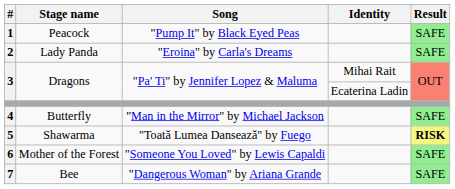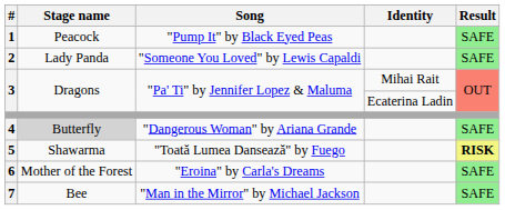 <table class="wikitable plainrowheaders" style="text-align: center;">
 <tr>
 <th>#</th>
 <th>Stage name</th>
 <th>Song</th>
 <th>Identity</th>
 <th>Result</th>
 </tr>
 <tr>
 <th>1</th>
 <td>Peacock</td>
 <td>"<a href='#'>Pump It</a>" by <a href='#'>Black Eyed Peas</a></td>
 <td></td>
 <td bgcolor=lightgreen>SAFE</td>
 </tr>
 <tr>
 <th>2</th>
 <td>Lady Panda</td>
-<td>"<a href='#'>Eroina</a>" by <a href='#'>Carla's Dreams</a></td>
+<td>"<a href='#'>Someone You Loved</a>" by <a href='#'>Lewis Capaldi</a></td>
 <td></td>
 <td bgcolor=lightgreen>SAFE</td>
 </tr>
 <tr>
 <th rowspan="2">3</th>
 <td rowspan="2">Dragons</td>
 <td rowspan="2">"<a href='#'>Pa' Ti</a>" by <a href='#'>Jennifer Lopez</a> & <a href='#'>Maluma</a></td>
 <td>Mihai Rait</td>
 <td rowspan="2" bgcolor=salmon>OUT</td>
 </tr>
 <tr>
 <td>Ecaterina Ladin</td>
 </tr>
 <tr>
 <td colspan="5" style="background:darkgray"></td>
 </tr>
 <tr>
 <th>4</th>
-<td>Butterfly</td>
-<td>"<a href='#'>Man in the Mirror</a>" by <a href='#'>Michael Jackson</a></td>
+<td style="background: lightgrey;">Butterfly</td>
+<td>"<a href='#'>Dangerous Woman</a>" by <a href='#'>Ariana Grande</a></td>
 <td></td>
 <td bgcolor=lightgreen>SAFE</td>
 </tr>
 <tr>
 <th>5</th>
 <td>Shawarma</td>
 <td>"Toată Lumea Dansează" by <a href='#'>Fuego</a></td>
 <td></td>
 <td bgcolor="#F3F781"><strong>RISK</strong></td>
 </tr>
 <tr>
 <th>6</th>
 <td>Mother of the Forest</td>
-<td>"<a href='#'>Someone You Loved</a>" by <a href='#'>Lewis Capaldi</a></td>
+<td>"<a href='#'>Eroina</a>" by <a href='#'>Carla's Dreams</a></td>
 <td></td>
 <td bgcolor=lightgreen>SAFE</td>
 </tr>
 <tr>
 <th>7</th>
 <td>Bee</td>
-<td>"<a href='#'>Dangerous Woman</a>" by <a href='#'>Ariana Grande</a></td>
+<td>"<a href='#'>Man in the Mirror</a>" by <a href='#'>Michael Jackson</a></td>
 <td></td>
 <td bgcolor=lightgreen>SAFE</td>
 </tr>
 </table>
